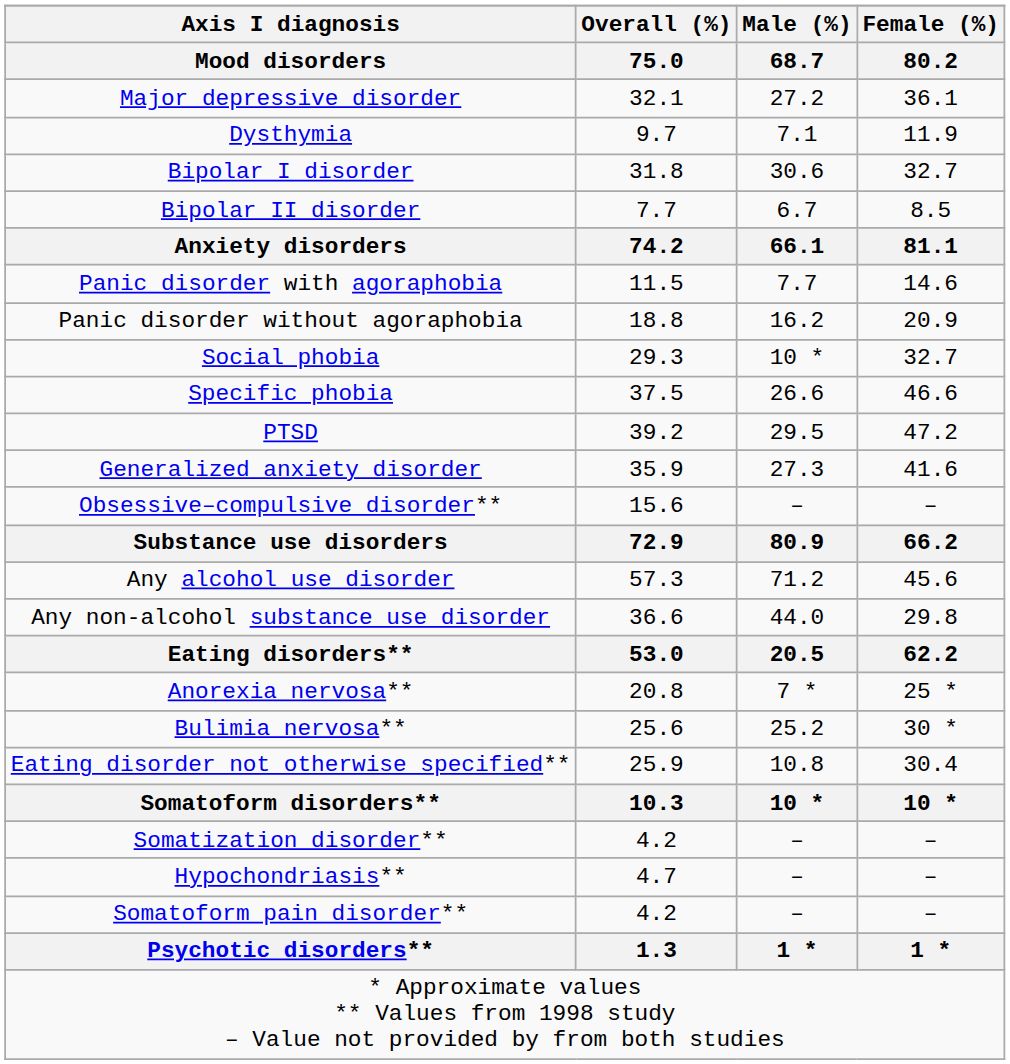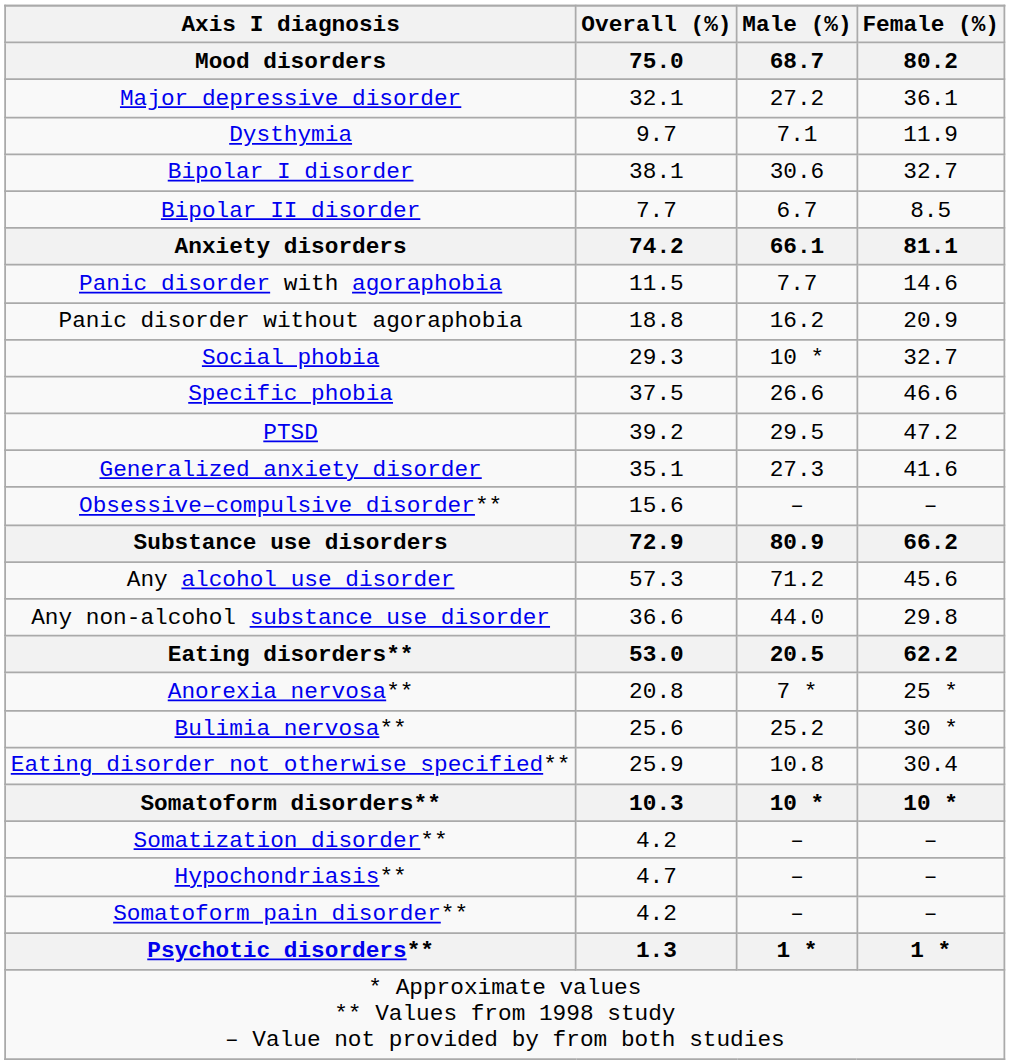 <table class="wikitable" style = "float: right; margin-left:15px; text-align:center">
 <tr>
 </tr>
 <tr>
 <th>Axis I diagnosis</th>
 <th>Overall (%)</th>
 <th>Male (%)</th>
 <th>Female (%)</th>
 </tr>
 <tr>
 <th>Mood disorders</th>
 <th>75.0</th>
 <th>68.7</th>
 <th>80.2</th>
 </tr>
 <tr>
 <td><a href='#'>Major depressive disorder</a></td>
 <td>32.1</td>
 <td>27.2</td>
 <td>36.1</td>
 </tr>
 <tr>
 <td><a href='#'>Dysthymia</a></td>
 <td>9.7</td>
 <td>7.1</td>
 <td>11.9</td>
 </tr>
 <tr>
 <td><a href='#'>Bipolar I disorder</a></td>
-<td>31.8</td>
+<td>38.1</td>
 <td>30.6</td>
 <td>32.7</td>
 </tr>
 <tr>
 <td><a href='#'>Bipolar II disorder</a></td>
 <td>7.7</td>
 <td>6.7</td>
 <td>8.5</td>
 </tr>
 <tr>
 <th>Anxiety disorders</th>
 <th>74.2</th>
 <th>66.1</th>
 <th>81.1</th>
 </tr>
 <tr>
 <td><a href='#'>Panic disorder</a> with <a href='#'>agoraphobia</a></td>
 <td>11.5</td>
 <td>7.7</td>
 <td>14.6</td>
 </tr>
 <tr>
 <td>Panic disorder without agoraphobia</td>
 <td>18.8</td>
 <td>16.2</td>
 <td>20.9</td>
 </tr>
 <tr>
 <td><a href='#'>Social phobia</a></td>
 <td>29.3</td>
 <td>10 *</td>
 <td>32.7</td>
 </tr>
 <tr>
 <td><a href='#'>Specific phobia</a></td>
 <td>37.5</td>
 <td>26.6</td>
 <td>46.6</td>
 </tr>
 <tr>
 <td><a href='#'>PTSD</a></td>
 <td>39.2</td>
 <td>29.5</td>
 <td>47.2</td>
 </tr>
 <tr>
 <td><a href='#'>Generalized anxiety disorder</a></td>
-<td>35.9</td>
+<td>35.1</td>
 <td>27.3</td>
 <td>41.6</td>
 </tr>
 <tr>
 <td><a href='#'>Obsessive–compulsive disorder</a>**</td>
 <td>15.6</td>
 <td>–</td>
 <td>–</td>
 </tr>
 <tr>
 <th>Substance use disorders</th>
 <th>72.9</th>
 <th>80.9</th>
 <th>66.2</th>
 </tr>
 <tr>
 <td>Any <a href='#'>alcohol use disorder</a></td>
 <td>57.3</td>
 <td>71.2</td>
 <td>45.6</td>
 </tr>
 <tr>
 <td>Any non-alcohol <a href='#'>substance use disorder</a></td>
 <td>36.6</td>
 <td>44.0</td>
 <td>29.8</td>
 </tr>
 <tr>
 <th>Eating disorders**</th>
 <th>53.0</th>
 <th>20.5</th>
 <th>62.2</th>
 </tr>
 <tr>
 <td><a href='#'>Anorexia nervosa</a>**</td>
 <td>20.8</td>
 <td>7 *</td>
 <td>25 *</td>
 </tr>
 <tr>
 <td><a href='#'>Bulimia nervosa</a>**</td>
 <td>25.6</td>
 <td>25.2</td>
 <td>30 *</td>
 </tr>
 <tr>
 <td><a href='#'>Eating disorder not otherwise specified</a>**</td>
 <td>25.9</td>
 <td>10.8</td>
 <td>30.4</td>
 </tr>
 <tr>
 <th>Somatoform disorders**</th>
 <th>10.3</th>
 <th>10 *</th>
 <th>10 *</th>
 </tr>
 <tr>
 <td><a href='#'>Somatization disorder</a>**</td>
 <td>4.2</td>
 <td>–</td>
 <td>–</td>
 </tr>
 <tr>
 <td><a href='#'>Hypochondriasis</a>**</td>
 <td>4.7</td>
 <td>–</td>
 <td>–</td>
 </tr>
 <tr>
 <td><a href='#'>Somatoform pain disorder</a>**</td>
 <td>4.2</td>
 <td>–</td>
 <td>–</td>
 </tr>
 <tr>
 <th><a href='#'>Psychotic disorders</a>**</th>
 <th>1.3</th>
 <th>1 *</th>
 <th>1 *</th>
 </tr>
 <tr>
 <td Colspan="4">* Approximate values <br>** Values from 1998 study<br>– Value not provided by from both studies</td>
 </tr>
 </table>
